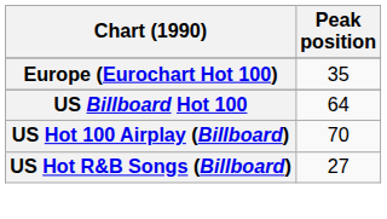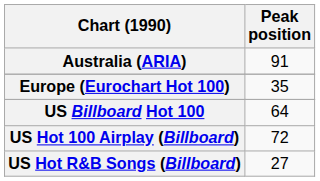 <table class="wikitable sortable plainrowheaders" style="text-align:center">
 <tr>
 <th scope="col">Chart (1990)</th>
 <th scope="col">Peak<br> position</th>
+</tr>
+<tr>
+<th scope="row">Australia (<a href='#'>ARIA</a>)</th>
+<td>91</td>
 </tr>
 <tr>
 </tr>
 <tr>
 <th scope="row">Europe (<a href='#'>Eurochart Hot 100</a>)</th>
 <td>35</td>
 </tr>
 <tr>
 </tr>
 <tr>
 </tr>
 <tr>
 </tr>
 <tr>
 <th scope="row">US <em><a href='#'>Billboard</a></em> <a href='#'>Hot 100</a></th>
 <td>64</td>
 </tr>
 <tr>
 <th scope="row">US <a href='#'>Hot 100 Airplay</a> (<em><a href='#'>Billboard</a></em>)</th>
-<td>70</td>
+<td>72</td>
 </tr>
 <tr>
 <th scope="row">US <a href='#'>Hot R&B Songs</a> (<em><a href='#'>Billboard</a></em>)</th>
 <td>27</td>
 </tr>
 </table>
